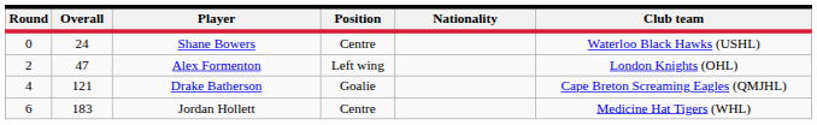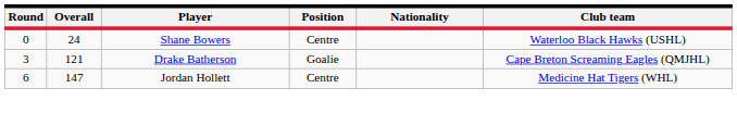 <table class="wikitable sortable" style="text-align:center">
 <tr style= "background:#FFFFFF; border-top:#010101 5px solid; border-bottom:#DA1A32 5px solid;">
 <th style="width:3em">Round</th>
 <th style="width:4em">Overall</th>
 <th style="width:15em">Player</th>
 <th style="width:5em">Position</th>
 <th style="width:10em">Nationality</th>
 <th style="width:20em">Club team</th>
 </tr>
 <tr>
 <td>0</td>
 <td>24</td>
 <td><a href='#'>Shane Bowers</a></td>
 <td>Centre</td>
 <td></td>
 <td><a href='#'>Waterloo Black Hawks</a> (USHL)</td>
 </tr>
 <tr>
-<td>2</td>
-<td>47 <br></td>
-<td><a href='#'>Alex Formenton</a></td>
-<td>Left wing</td>
-<td></td>
-<td><a href='#'>London Knights</a> (OHL)</td>
-</tr>
-<tr>
-<td>4</td>
+<td>3</td>
 <td>121</td>
 <td><a href='#'>Drake Batherson</a></td>
 <td>Goalie</td>
 <td></td>
 <td><a href='#'>Cape Breton Screaming Eagles</a> (QMJHL)</td>
 </tr>
 <tr>
 <td>6</td>
-<td>183</td>
+<td>147</td>
 <td>Jordan Hollett</td>
 <td>Centre</td>
 <td></td>
 <td><a href='#'>Medicine Hat Tigers</a> (WHL)</td>
 </tr>
 </table>
